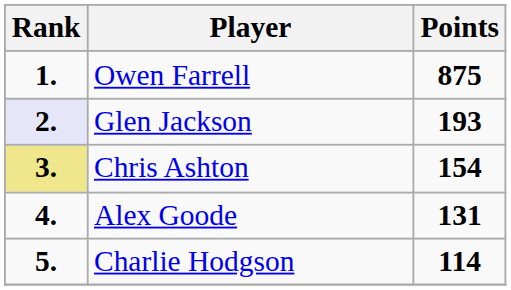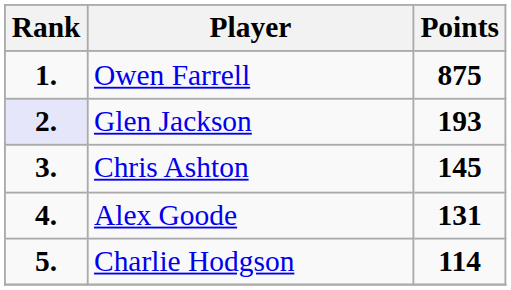 <table class="wikitable sticky-header">
 <tr>
 <th width=35>Rank</th>
 <th width=170>Player</th>
 <th width=40>Points</th>
 </tr>
 <tr>
 <td align=center><strong>1.</strong></td>
 <td> <a href='#'>Owen Farrell</a></td>
 <td align=center><strong>875</strong></td>
 </tr>
 <tr>
 <td align=center style="background: lavender;"><strong>2.</strong></td>
 <td> <a href='#'>Glen Jackson</a></td>
 <td align=center><strong>193</strong></td>
 </tr>
 <tr>
-<td align=center style="background: khaki;"><strong>3.</strong></td>
+<td align=center><strong>3.</strong></td>
 <td> <a href='#'>Chris Ashton</a></td>
-<td align=center><strong>154</strong></td>
+<td align=center><strong>145</strong></td>
 </tr>
 <tr>
 <td align=center><strong>4.</strong></td>
 <td> <a href='#'>Alex Goode</a></td>
 <td align=center><strong>131</strong></td>
 </tr>
 <tr>
 <td align=center><strong>5.</strong></td>
 <td> <a href='#'>Charlie Hodgson</a></td>
 <td align=center><strong>114</strong></td>
 </tr>
 <tr>
 </tr>
 </table>
